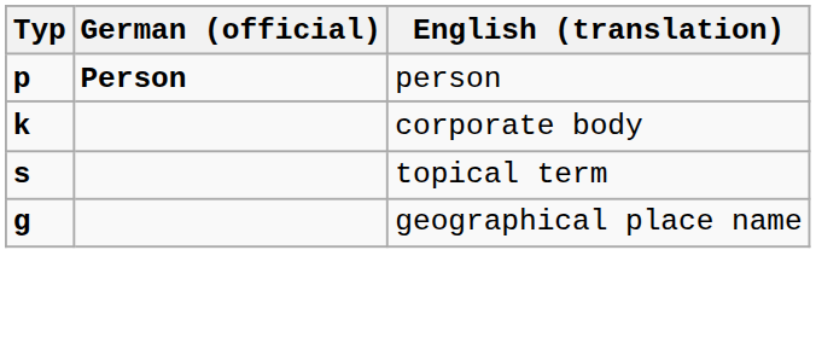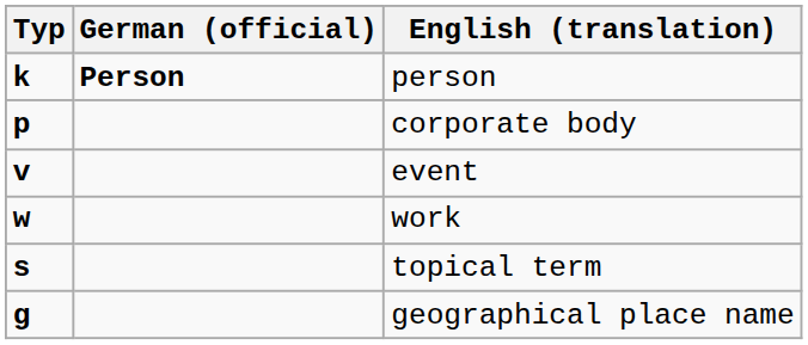 <table class="wikitable">
 <tr>
 <th>Typ</th>
 <th>German (official)</th>
 <th>English (translation)</th>
 </tr>
 <tr class="hintergrundfarbe5">
-<td><strong>p</strong></td>
+<td><strong>k</strong></td>
 <td><strong>Person</strong></td>
 <td>person</td>
 </tr>
 <tr class="hintergrundfarbe5">
-<td><strong>k</strong></td>
+<td><strong>p</strong></td>
 <td></td>
 <td>corporate body</td>
+</tr>
+<tr>
+<td><strong>v</strong></td>
+<td></td>
+<td>event</td>
+</tr>
+<tr>
+<td><strong>w</strong></td>
+<td></td>
+<td>work</td>
 </tr>
 <tr>
 <td><strong>s</strong></td>
 <td></td>
 <td>topical term</td>
 </tr>
 <tr>
 <td><strong>g</strong></td>
 <td></td>
 <td>geographical place name</td>
 </tr>
 </table>
